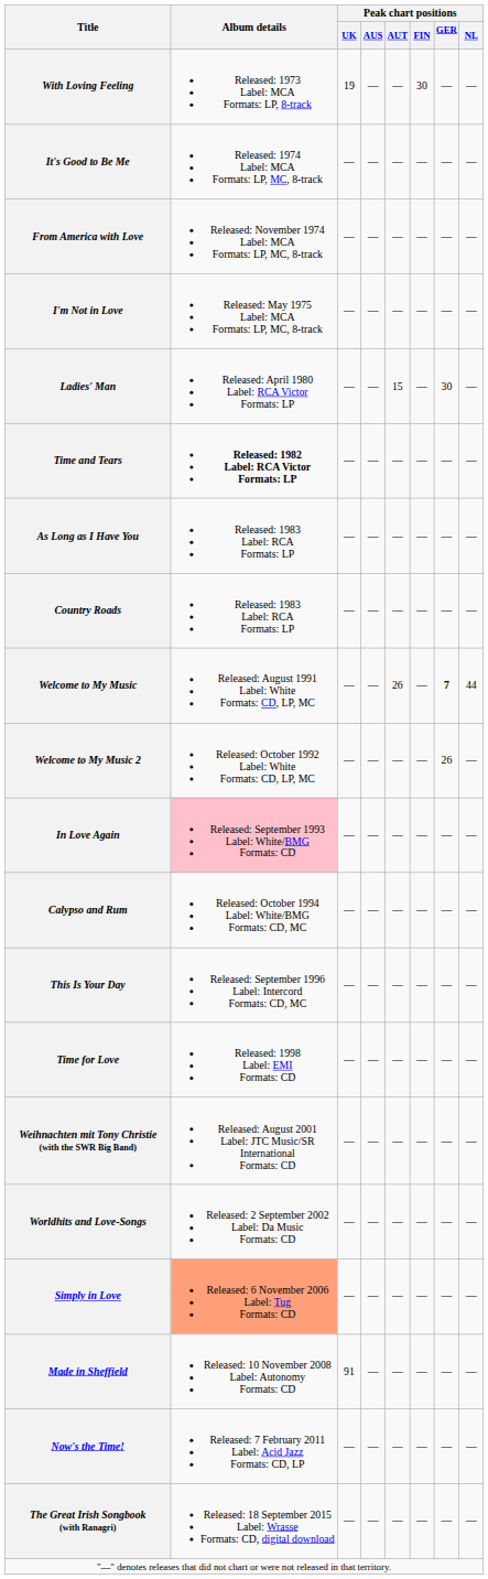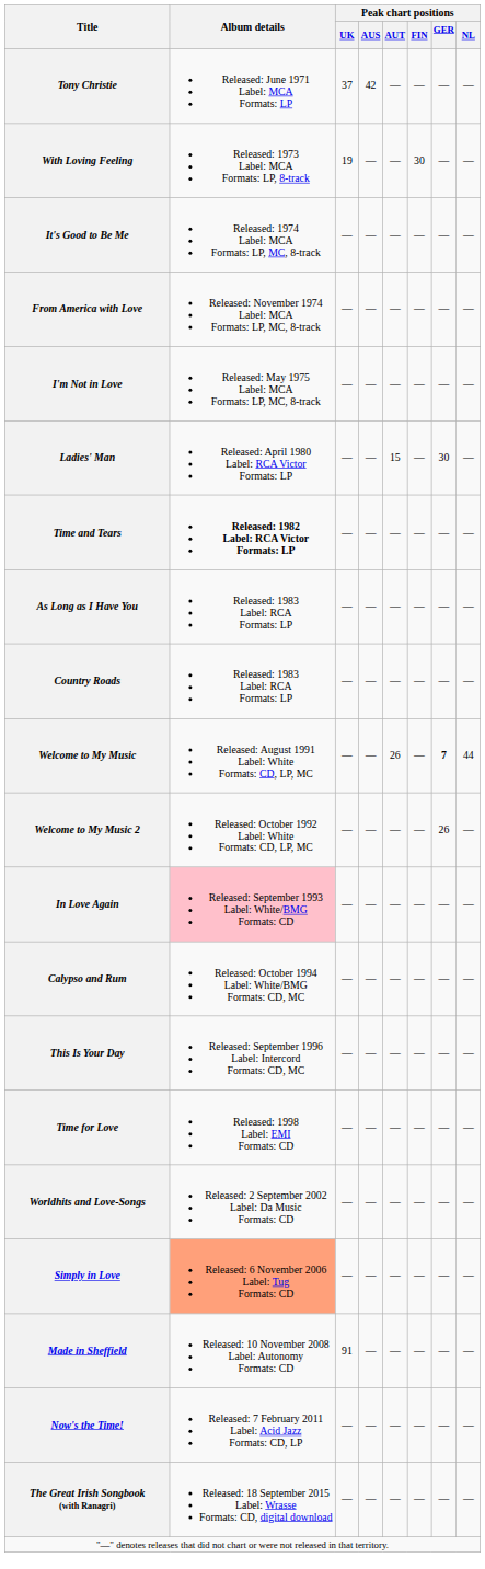 <table class="wikitable plainrowheaders" style="text-align:center;">
 <tr>
 <th rowspan="2" scope="col" style="width:15em;">Title</th>
 <th rowspan="2" scope="col" style="width:15em;">Album details</th>
 <th colspan="6">Peak chart positions</th>
 </tr>
 <tr>
 <th scope="col" style="width:2em;font-size:90%;"><a href='#'>UK</a><br></th>
 <th scope="col" style="width:2em;font-size:90%;"><a href='#'>AUS</a><br></th>
 <th scope="col" style="width:2em;font-size:90%;"><a href='#'>AUT</a><br></th>
 <th scope="col" style="width:2em;font-size:90%;"><a href='#'>FIN</a><br></th>
 <th scope="col" style="width:2em;font-size:90%;"><a href='#'>GER</a><br><br></th>
 <th scope="col" style="width:2em;font-size:90%;"><a href='#'>NL</a><br></th>
+</tr>
+<tr>
+<th scope="row"><em>Tony Christie</em></th>
+<td><br><ul><li>Released: June 1971</li><li>Label: <a href='#'>MCA</a></li><li>Formats: <a href='#'>LP</a></li></ul></td>
+<td>37</td>
+<td>42</td>
+<td>—</td>
+<td>—</td>
+<td>—</td>
+<td>—</td>
 </tr>
 <tr>
 <th scope="row"><em>With Loving Feeling</em></th>
 <td><br><ul><li>Released: 1973</li><li>Label: MCA</li><li>Formats: LP, <a href='#'>8-track</a></li></ul></td>
 <td>19</td>
 <td>—</td>
 <td>—</td>
 <td>30</td>
 <td>—</td>
 <td>—</td>
 </tr>
 <tr>
 <th scope="row"><em>It's Good to Be Me</em></th>
 <td><br><ul><li>Released: 1974</li><li>Label: MCA</li><li>Formats: LP, <a href='#'>MC</a>, 8-track</li></ul></td>
 <td>—</td>
 <td>—</td>
 <td>—</td>
 <td>—</td>
 <td>—</td>
 <td>—</td>
 </tr>
 <tr>
 <th scope="row"><em>From America with Love</em></th>
 <td><br><ul><li>Released: November 1974</li><li>Label: MCA</li><li>Formats: LP, MC, 8-track</li></ul></td>
 <td>—</td>
 <td>—</td>
 <td>—</td>
 <td>—</td>
 <td>—</td>
 <td>—</td>
 </tr>
 <tr>
 <th scope="row"><em>I'm Not in Love</em></th>
 <td><br><ul><li>Released: May 1975</li><li>Label: MCA</li><li>Formats: LP, MC, 8-track</li></ul></td>
 <td>—</td>
 <td>—</td>
 <td>—</td>
 <td>—</td>
 <td>—</td>
 <td>—</td>
 </tr>
 <tr>
 <th scope="row"><em>Ladies' Man</em></th>
 <td><br><ul><li>Released: April 1980</li><li>Label: <a href='#'>RCA Victor</a></li><li>Formats: LP</li></ul></td>
 <td>—</td>
 <td>—</td>
 <td>15</td>
 <td>—</td>
 <td>30</td>
 <td>—</td>
 </tr>
 <tr>
 <th scope="row"><em>Time and Tears</em></th>
 <td><strong><br><ul><li>Released: 1982</li><li>Label: RCA Victor</li><li>Formats: LP</li></ul></strong></td>
 <td>—</td>
 <td>—</td>
 <td>—</td>
 <td>—</td>
 <td>—</td>
 <td>—</td>
 </tr>
 <tr>
 <th scope="row"><em>As Long as I Have You</em></th>
 <td><br><ul><li>Released: 1983</li><li>Label: RCA</li><li>Formats: LP</li></ul></td>
 <td>—</td>
 <td>—</td>
 <td>—</td>
 <td>—</td>
 <td>—</td>
 <td>—</td>
 </tr>
 <tr>
 <th scope="row"><em>Country Roads</em></th>
 <td><br><ul><li>Released: 1983</li><li>Label: RCA</li><li>Formats: LP</li></ul></td>
 <td>—</td>
 <td>—</td>
 <td>—</td>
 <td>—</td>
 <td>—</td>
 <td>—</td>
 </tr>
 <tr>
 <th scope="row"><em>Welcome to My Music</em></th>
 <td><br><ul><li>Released: August 1991</li><li>Label: White</li><li>Formats: <a href='#'>CD</a>, LP, MC</li></ul></td>
 <td>—</td>
 <td>—</td>
 <td>26</td>
 <td>—</td>
 <td><strong>7</strong></td>
 <td>44</td>
 </tr>
 <tr>
 <th scope="row"><em>Welcome to My Music 2</em></th>
 <td><br><ul><li>Released: October 1992</li><li>Label: White</li><li>Formats: CD, LP, MC</li></ul></td>
 <td>—</td>
 <td>—</td>
 <td>—</td>
 <td>—</td>
 <td>26</td>
 <td>—</td>
 </tr>
 <tr>
 <th scope="row"><em>In Love Again</em></th>
 <td style="background: pink;"><br><ul><li>Released: September 1993</li><li>Label: White/<a href='#'>BMG</a></li><li>Formats: CD</li></ul></td>
 <td>—</td>
 <td>—</td>
 <td>—</td>
 <td>—</td>
 <td>—</td>
 <td>—</td>
 </tr>
 <tr>
 <th scope="row"><em>Calypso and Rum</em></th>
 <td><br><ul><li>Released: October 1994</li><li>Label: White/BMG</li><li>Formats: CD, MC</li></ul></td>
 <td>—</td>
 <td>—</td>
 <td>—</td>
 <td>—</td>
 <td>—</td>
 <td>—</td>
 </tr>
 <tr>
 <th scope="row"><em>This Is Your Day</em></th>
 <td><br><ul><li>Released: September 1996</li><li>Label: Intercord</li><li>Formats: CD, MC</li></ul></td>
 <td>—</td>
 <td>—</td>
 <td>—</td>
 <td>—</td>
 <td>—</td>
 <td>—</td>
 </tr>
 <tr>
 <th scope="row"><em>Time for Love</em></th>
 <td><br><ul><li>Released: 1998</li><li>Label: <a href='#'>EMI</a></li><li>Formats: CD</li></ul></td>
 <td>—</td>
 <td>—</td>
 <td>—</td>
 <td>—</td>
 <td>—</td>
 <td>—</td>
 </tr>
 <tr>
-<th scope="row"><em>Weihnachten mit Tony Christie</em><br><small>(with the SWR Big Band)</small></th>
-<td><br><ul><li>Released: August 2001</li><li>Label: JTC Music/SR International</li><li>Formats: CD</li></ul></td>
-<td>—</td>
-<td>—</td>
-<td>—</td>
-<td>—</td>
-<td>—</td>
-<td>—</td>
-</tr>
-<tr>
 <th scope="row"><em>Worldhits and Love-Songs</em></th>
 <td><br><ul><li>Released: 2 September 2002</li><li>Label: Da Music</li><li>Formats: CD</li></ul></td>
 <td>—</td>
 <td>—</td>
 <td>—</td>
 <td>—</td>
 <td>—</td>
 <td>—</td>
 </tr>
 <tr>
 <th scope="row"><em><a href='#'>Simply in Love</a></em></th>
 <td style="background: lightsalmon;"><br><ul><li>Released: 6 November 2006</li><li>Label: <a href='#'>Tug</a></li><li>Formats: CD</li></ul></td>
 <td>—</td>
 <td>—</td>
 <td>—</td>
 <td>—</td>
 <td>—</td>
 <td>—</td>
 </tr>
 <tr>
 <th scope="row"><em><a href='#'>Made in Sheffield</a></em></th>
 <td><br><ul><li>Released: 10 November 2008</li><li>Label: Autonomy</li><li>Formats: CD</li></ul></td>
 <td>91</td>
 <td>—</td>
 <td>—</td>
 <td>—</td>
 <td>—</td>
 <td>—</td>
 </tr>
 <tr>
 <th scope="row"><em><a href='#'>Now's the Time!</a></em></th>
 <td><br><ul><li>Released: 7 February 2011</li><li>Label: <a href='#'>Acid Jazz</a></li><li>Formats: CD, LP</li></ul></td>
 <td>—</td>
 <td>—</td>
 <td>—</td>
 <td>—</td>
 <td>—</td>
 <td>—</td>
 </tr>
 <tr>
 <th scope="row"><em>The Great Irish Songbook</em><br><small>(with Ranagri)</small></th>
 <td><br><ul><li>Released: 18 September 2015</li><li>Label: <a href='#'>Wrasse</a></li><li>Formats: CD, <a href='#'>digital download</a></li></ul></td>
 <td>—</td>
 <td>—</td>
 <td>—</td>
 <td>—</td>
 <td>—</td>
 <td>—</td>
 </tr>
 <tr>
 <td colspan="8" style="font-size:90%">"—" denotes releases that did not chart or were not released in that territory.</td>
 </tr>
 </table>
